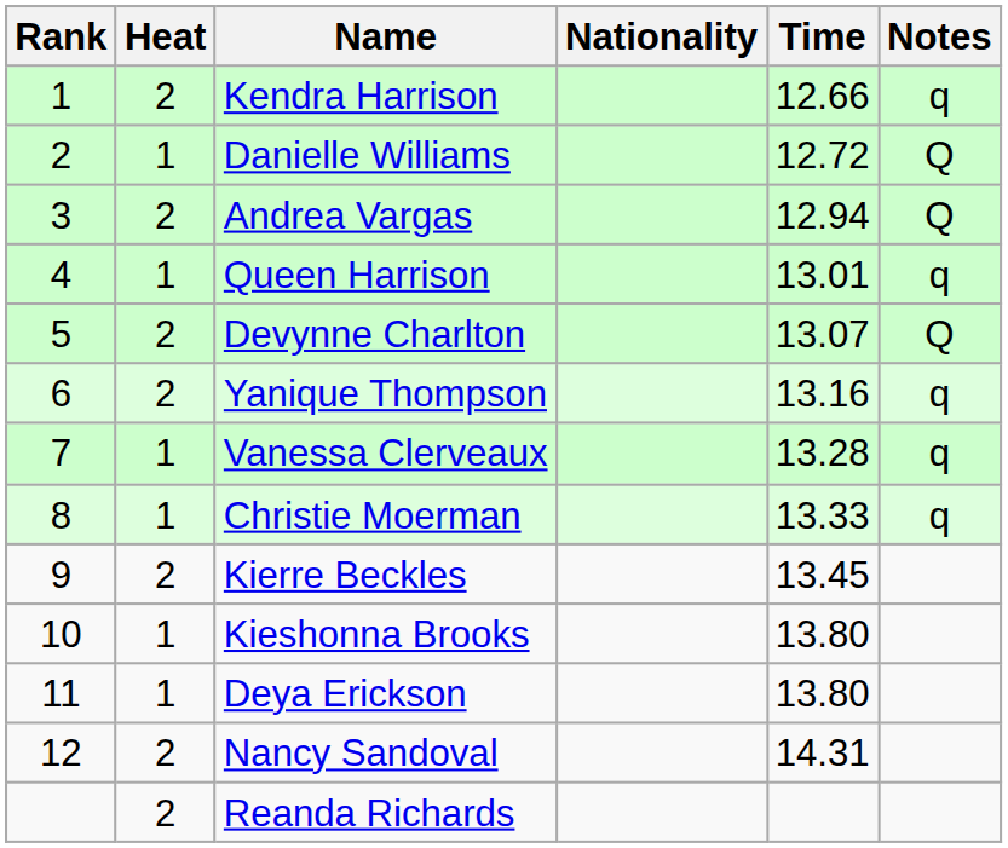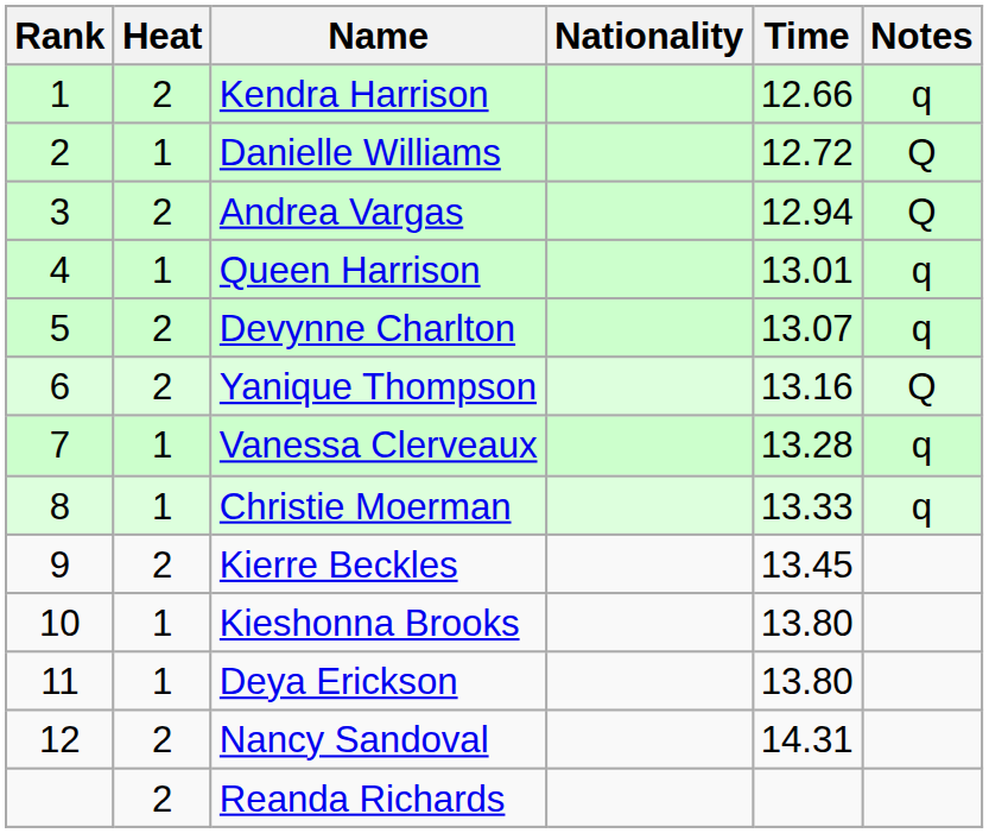 <table class="wikitable sortable" style="text-align:center;font-size:95%">
 <tr>
 <th>Rank</th>
 <th>Heat</th>
 <th>Name</th>
 <th>Nationality</th>
 <th>Time</th>
 <th>Notes</th>
 </tr>
 <tr bgcolor=ccffcc>
 <td>1</td>
 <td>2</td>
 <td align=left><a href='#'>Kendra Harrison</a></td>
 <td align=left></td>
 <td>12.66</td>
 <td>q</td>
 </tr>
 <tr bgcolor=ccffcc>
 <td>2</td>
 <td>1</td>
 <td align=left><a href='#'>Danielle Williams</a></td>
 <td align=left></td>
 <td>12.72</td>
 <td>Q</td>
 </tr>
 <tr bgcolor=ccffcc>
 <td>3</td>
 <td>2</td>
 <td align=left><a href='#'>Andrea Vargas</a></td>
 <td align=left></td>
 <td>12.94</td>
 <td>Q</td>
 </tr>
 <tr bgcolor=ccffcc>
 <td>4</td>
 <td>1</td>
 <td align=left><a href='#'>Queen Harrison</a></td>
 <td align=left></td>
 <td>13.01</td>
 <td>q</td>
 </tr>
 <tr bgcolor=ccffcc>
 <td>5</td>
 <td>2</td>
 <td align=left><a href='#'>Devynne Charlton</a></td>
 <td align=left></td>
 <td>13.07</td>
-<td>Q</td>
+<td>q</td>
 </tr>
 <tr bgcolor=ddffdd>
 <td>6</td>
 <td>2</td>
 <td align=left><a href='#'>Yanique Thompson</a></td>
 <td align=left></td>
 <td>13.16</td>
-<td>q</td>
+<td>Q</td>
 </tr>
 <tr bgcolor=ccffcc>
 <td>7</td>
 <td>1</td>
 <td align=left><a href='#'>Vanessa Clerveaux</a></td>
 <td align=left></td>
 <td>13.28</td>
 <td>q</td>
 </tr>
 <tr bgcolor=ddffdd>
 <td>8</td>
 <td>1</td>
 <td align=left><a href='#'>Christie Moerman</a></td>
 <td align=left></td>
 <td>13.33</td>
 <td>q</td>
 </tr>
 <tr>
 <td>9</td>
 <td>2</td>
 <td align=left><a href='#'>Kierre Beckles</a></td>
 <td align=left></td>
 <td>13.45</td>
 <td></td>
 </tr>
 <tr>
 <td>10</td>
 <td>1</td>
 <td align=left><a href='#'>Kieshonna Brooks</a></td>
 <td align=left></td>
 <td>13.80</td>
 <td></td>
 </tr>
 <tr>
 <td>11</td>
 <td>1</td>
 <td align=left><a href='#'>Deya Erickson</a></td>
 <td align=left></td>
 <td>13.80</td>
 <td></td>
 </tr>
 <tr>
 <td>12</td>
 <td>2</td>
 <td align=left><a href='#'>Nancy Sandoval</a></td>
 <td align=left></td>
 <td>14.31</td>
 <td></td>
 </tr>
 <tr>
 <td></td>
 <td>2</td>
 <td align=left><a href='#'>Reanda Richards</a></td>
 <td align=left></td>
 <td></td>
 <td></td>
 </tr>
 </table>
